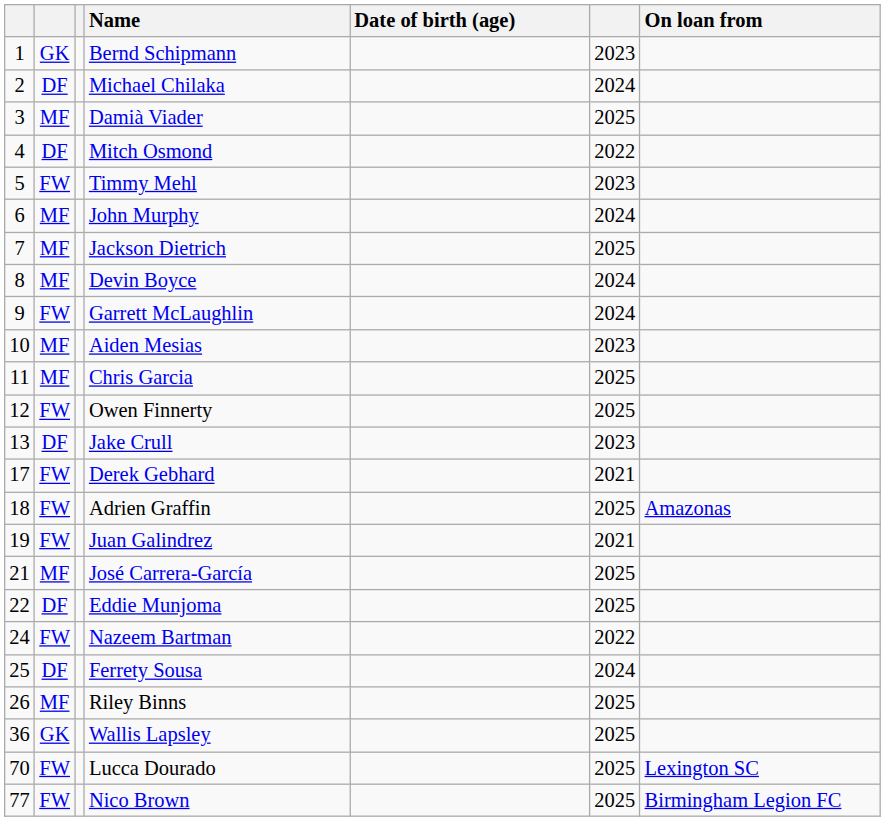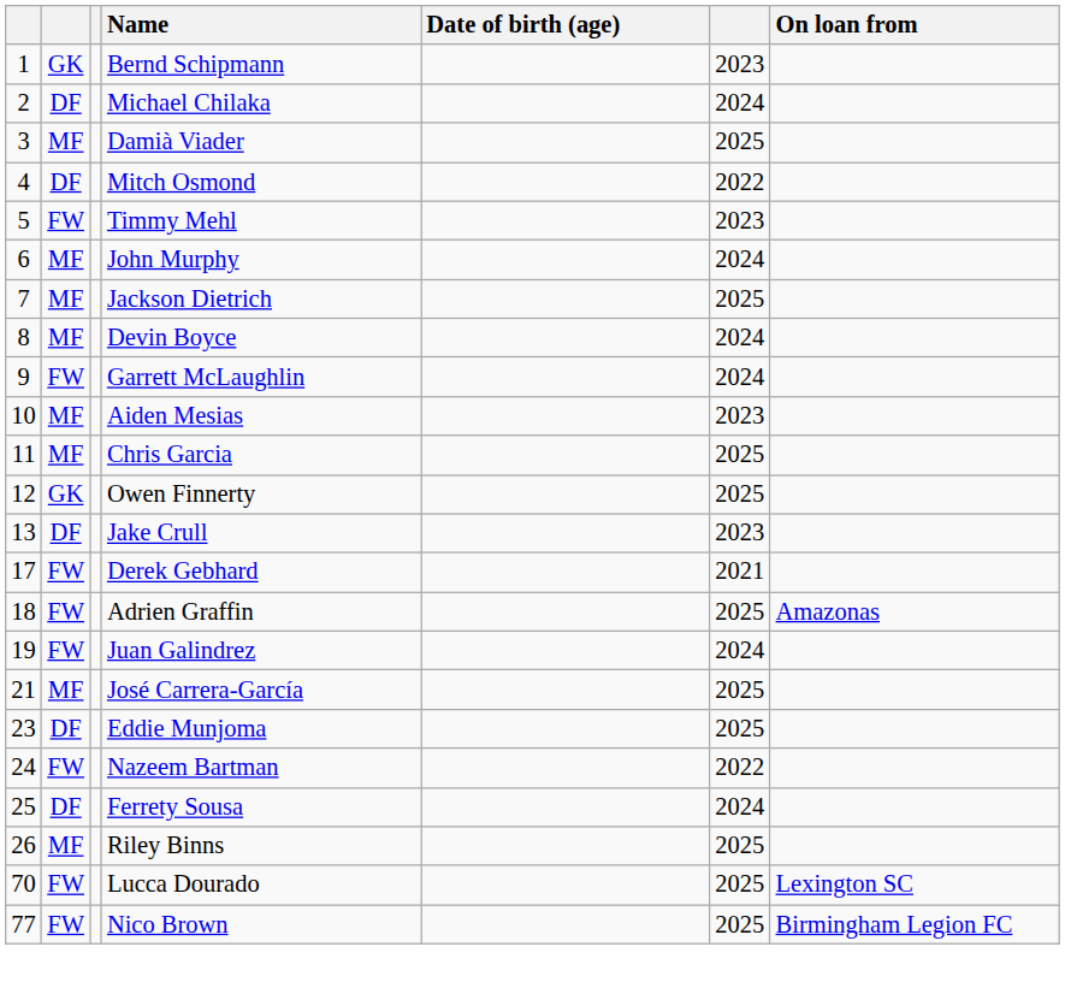 <table class="wikitable sortable" style="text-align:center;">
 <tr>
 <th></th>
 <th></th>
 <th></th>
 <th style="text-align:left; width:200px;">Name</th>
 <th style="text-align:left; width:180px;">Date of birth (age)</th>
 <th></th>
 <th style="text-align:left; width:180px;">On loan from</th>
 </tr>
 <tr>
 <td>1</td>
 <td><a href='#'>GK</a></td>
 <td></td>
 <td data-sort-value="Schipmann, Bernd" style="text-align:left;"><a href='#'>Bernd Schipmann</a></td>
 <td style="text-align:left;"></td>
 <td>2023</td>
 <td style="text-align:left;"></td>
 </tr>
 <tr>
 <td>2</td>
 <td><a href='#'>DF</a></td>
 <td></td>
 <td data-sort-value="Chilaka, Michael" style="text-align:left;"><a href='#'>Michael Chilaka</a></td>
 <td style="text-align:left;"></td>
 <td>2024</td>
 <td style="text-align:left;"></td>
 </tr>
 <tr>
 <td>3</td>
 <td><a href='#'>MF</a></td>
 <td></td>
 <td data-sort-value="Viader, Damià" style="text-align:left;"><a href='#'>Damià Viader</a></td>
 <td style="text-align:left;"></td>
 <td>2025</td>
 <td style="text-align:left;"></td>
 </tr>
 <tr>
 <td>4</td>
 <td><a href='#'>DF</a></td>
 <td></td>
 <td data-sort-value="Osmond, Mitch" style="text-align:left;"><a href='#'>Mitch Osmond</a></td>
 <td style="text-align:left;"></td>
 <td>2022</td>
 <td style="text-align:left;"></td>
 </tr>
 <tr>
 <td>5</td>
 <td><a href='#'>FW</a></td>
 <td></td>
 <td data-sort-value="Mehl, Timmy" style="text-align:left;"><a href='#'>Timmy Mehl</a></td>
 <td style="text-align:left;"></td>
 <td>2023</td>
 <td style="text-align:left;"></td>
 </tr>
 <tr>
 <td>6</td>
 <td><a href='#'>MF</a></td>
 <td></td>
 <td data-sort-value="Murphy, John" style="text-align:left;"><a href='#'>John Murphy</a></td>
 <td style="text-align:left;"></td>
 <td>2024</td>
 <td style="text-align:left;"></td>
 </tr>
 <tr>
 <td>7</td>
 <td><a href='#'>MF</a></td>
 <td></td>
 <td data-sort-value="Dietrich, Jackson" style="text-align:left;"><a href='#'>Jackson Dietrich</a></td>
 <td style="text-align:left;"></td>
 <td>2025</td>
 <td style="text-align:left;"></td>
 </tr>
 <tr>
 <td>8</td>
 <td><a href='#'>MF</a></td>
 <td></td>
 <td data-sort-value="Boyce, Devin" style="text-align:left;"><a href='#'>Devin Boyce</a></td>
 <td style="text-align:left;"></td>
 <td>2024</td>
 <td style="text-align:left;"></td>
 </tr>
 <tr>
 <td>9</td>
 <td><a href='#'>FW</a></td>
 <td></td>
 <td data-sort-value="McLaughlin, Garrett" style="text-align:left;"><a href='#'>Garrett McLaughlin</a></td>
 <td style="text-align:left;"></td>
 <td>2024</td>
 <td style="text-align:left;"></td>
 </tr>
 <tr>
 <td>10</td>
 <td><a href='#'>MF</a></td>
 <td></td>
 <td data-sort-value="Mesias, Aiden" style="text-align:left;"><a href='#'>Aiden Mesias</a></td>
 <td style="text-align:left;"></td>
 <td>2023</td>
 <td style="text-align:left;"></td>
 </tr>
 <tr>
 <td>11</td>
 <td><a href='#'>MF</a></td>
 <td></td>
 <td data-sort-value="Garcia, Chris" style="text-align:left;"><a href='#'>Chris Garcia</a></td>
 <td style="text-align:left;"></td>
 <td>2025</td>
 <td style="text-align:left;"></td>
 </tr>
 <tr>
 <td>12</td>
-<td><a href='#'>FW</a></td>
+<td><a href='#'>GK</a></td>
 <td></td>
 <td data-sort-value="Finnerty, Owen" style="text-align:left;">Owen Finnerty</td>
 <td style="text-align:left;"></td>
 <td>2025</td>
 <td style="text-align:left;"></td>
 </tr>
 <tr>
 <td>13</td>
 <td><a href='#'>DF</a></td>
 <td></td>
 <td data-sort-value="Crull, Jake" style="text-align:left;"><a href='#'>Jake Crull</a></td>
 <td style="text-align:left;"></td>
 <td>2023</td>
 <td style="text-align:left;"></td>
 </tr>
 <tr>
 <td>17</td>
 <td><a href='#'>FW</a></td>
 <td></td>
 <td data-sort-value="Gebhard, Derek" style="text-align:left;"><a href='#'>Derek Gebhard</a></td>
 <td style="text-align:left;"></td>
 <td>2021</td>
 <td style="text-align:left;"></td>
 </tr>
 <tr>
 <td>18</td>
 <td><a href='#'>FW</a></td>
 <td></td>
 <td data-sort-value="Graffin, Adrien" style="text-align:left;">Adrien Graffin</td>
 <td style="text-align:left;"></td>
 <td>2025</td>
 <td style="text-align:left;"> <a href='#'>Amazonas</a></td>
 </tr>
 <tr>
 <td>19</td>
 <td><a href='#'>FW</a></td>
 <td></td>
 <td data-sort-value="Galindrez, Juan" style="text-align:left;"><a href='#'>Juan Galindrez</a></td>
 <td style="text-align:left;"></td>
-<td>2021</td>
+<td>2024</td>
 <td style="text-align:left;"></td>
 </tr>
 <tr>
 <td>21</td>
 <td><a href='#'>MF</a></td>
 <td></td>
 <td data-sort-value="Carrera-García, José" style="text-align:left;"><a href='#'>José Carrera-García</a></td>
 <td style="text-align:left;"></td>
 <td>2025</td>
 <td style="text-align:left;"></td>
 </tr>
 <tr>
-<td>22</td>
+<td>23</td>
 <td><a href='#'>DF</a></td>
 <td></td>
 <td data-sort-value="Munjoma, Eddie" style="text-align:left;"><a href='#'>Eddie Munjoma</a></td>
 <td style="text-align:left;"></td>
 <td>2025</td>
 <td style="text-align:left;"></td>
 </tr>
 <tr>
 <td>24</td>
 <td><a href='#'>FW</a></td>
 <td></td>
 <td data-sort-value="Bartman, Nazeem" style="text-align:left;"><a href='#'>Nazeem Bartman</a></td>
 <td style="text-align:left;"></td>
 <td>2022</td>
 <td style="text-align:left;"></td>
 </tr>
 <tr>
 <td>25</td>
 <td><a href='#'>DF</a></td>
 <td></td>
 <td data-sort-value="Sousa, Ferrety" style="text-align:left;"><a href='#'>Ferrety Sousa</a></td>
 <td style="text-align:left;"></td>
 <td>2024</td>
 <td style="text-align:left;"></td>
 </tr>
 <tr>
 <td>26</td>
 <td><a href='#'>MF</a></td>
 <td></td>
 <td data-sort-value="Binns, Riley" style="text-align:left;">Riley Binns</td>
 <td style="text-align:left;"></td>
 <td>2025</td>
 <td style="text-align:left;"></td>
 </tr>
 <tr>
-<td>36</td>
-<td><a href='#'>GK</a></td>
-<td></td>
-<td data-sort-value="Lapsley, Wallis" style="text-align:left;"><a href='#'>Wallis Lapsley</a></td>
-<td style="text-align:left;"></td>
-<td>2025</td>
-<td style="text-align:left;"></td>
-</tr>
-<tr>
 <td>70</td>
 <td><a href='#'>FW</a></td>
 <td></td>
 <td data-sort-value="Dourado, Lucca" style="text-align:left;">Lucca Dourado</td>
 <td style="text-align:left;"></td>
 <td>2025</td>
 <td style="text-align:left;"><a href='#'>Lexington SC</a></td>
 </tr>
 <tr>
 <td>77</td>
 <td><a href='#'>FW</a></td>
 <td></td>
 <td data-sort-value="Brown, Nico" style="text-align:left;"><a href='#'>Nico Brown</a></td>
 <td style="text-align:left;"></td>
 <td>2025</td>
 <td style="text-align:left;"><a href='#'>Birmingham Legion FC</a></td>
 </tr>
 </table>
